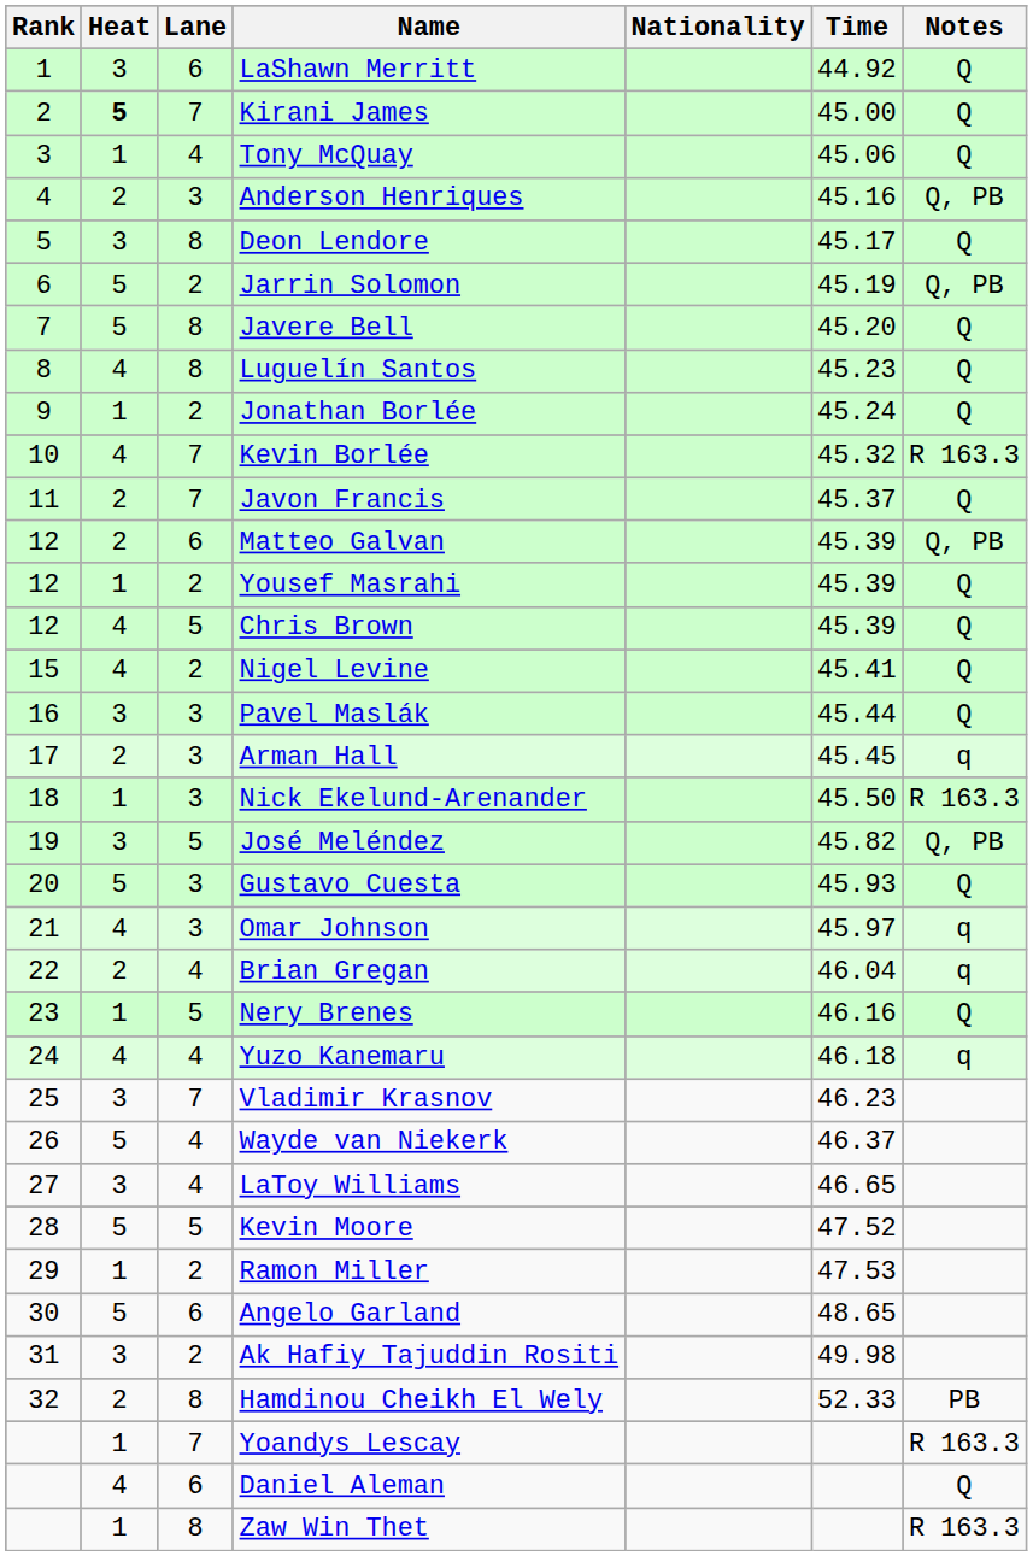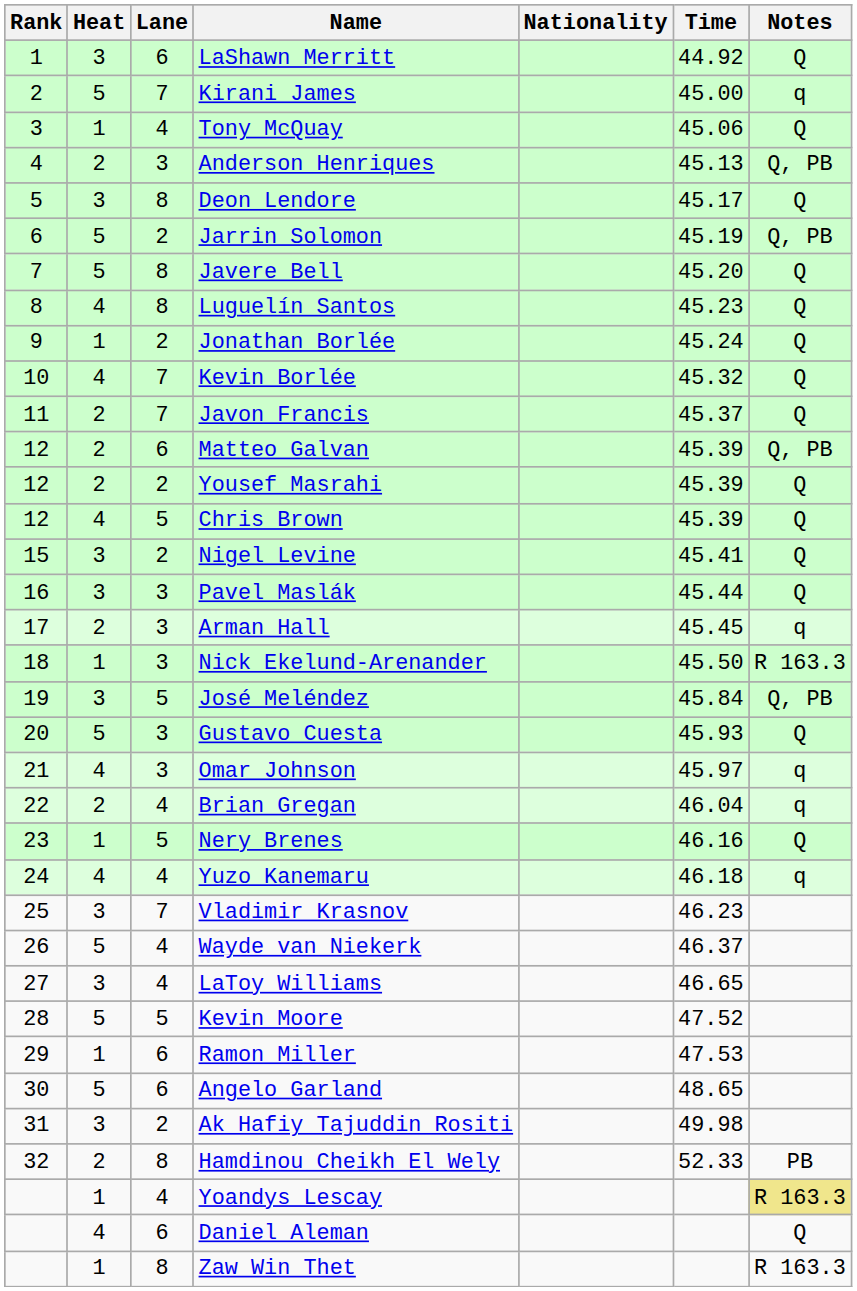 <table class="wikitable sortable" style="text-align:center">
 <tr>
 <th>Rank</th>
 <th>Heat</th>
 <th>Lane</th>
 <th>Name</th>
 <th>Nationality</th>
 <th>Time</th>
 <th>Notes</th>
 </tr>
 <tr bgcolor=ccffcc>
 <td>1</td>
 <td>3</td>
 <td>6</td>
 <td align=left><a href='#'>LaShawn Merritt</a></td>
 <td align=left></td>
 <td>44.92</td>
 <td>Q</td>
 </tr>
 <tr bgcolor=ccffcc>
 <td>2</td>
-<td><strong>5</strong></td>
+<td>5</td>
 <td>7</td>
 <td align=left><a href='#'>Kirani James</a></td>
 <td align=left></td>
 <td>45.00</td>
-<td>Q</td>
+<td>q</td>
 </tr>
 <tr bgcolor=ccffcc>
 <td>3</td>
 <td>1</td>
 <td>4</td>
 <td align=left><a href='#'>Tony McQuay</a></td>
 <td align=left></td>
 <td>45.06</td>
 <td>Q</td>
 </tr>
 <tr bgcolor=ccffcc>
 <td>4</td>
 <td>2</td>
 <td>3</td>
 <td align=left><a href='#'>Anderson Henriques</a></td>
 <td align=left></td>
-<td>45.16</td>
+<td>45.13</td>
 <td>Q, PB</td>
 </tr>
 <tr bgcolor=ccffcc>
 <td>5</td>
 <td>3</td>
 <td>8</td>
 <td align=left><a href='#'>Deon Lendore</a></td>
 <td align=left></td>
 <td>45.17</td>
 <td>Q</td>
 </tr>
 <tr bgcolor=ccffcc>
 <td>6</td>
 <td>5</td>
 <td>2</td>
 <td align=left><a href='#'>Jarrin Solomon</a></td>
 <td align=left></td>
 <td>45.19</td>
 <td>Q, PB</td>
 </tr>
 <tr bgcolor=ccffcc>
 <td>7</td>
 <td>5</td>
 <td>8</td>
 <td align=left><a href='#'>Javere Bell</a></td>
 <td align=left></td>
 <td>45.20</td>
 <td>Q</td>
 </tr>
 <tr bgcolor=ccffcc>
 <td>8</td>
 <td>4</td>
 <td>8</td>
 <td align=left><a href='#'>Luguelín Santos</a></td>
 <td align=left></td>
 <td>45.23</td>
 <td>Q</td>
 </tr>
 <tr bgcolor=ccffcc>
 <td>9</td>
 <td>1</td>
 <td>2</td>
 <td align=left><a href='#'>Jonathan Borlée</a></td>
 <td align=left></td>
 <td>45.24</td>
 <td>Q</td>
 </tr>
 <tr bgcolor=ccffcc>
 <td>10</td>
 <td>4</td>
 <td>7</td>
 <td align=left><a href='#'>Kevin Borlée</a></td>
 <td align=left></td>
 <td>45.32</td>
-<td>R 163.3</td>
+<td>Q</td>
 </tr>
 <tr bgcolor=ccffcc>
 <td>11</td>
 <td>2</td>
 <td>7</td>
 <td align=left><a href='#'>Javon Francis</a></td>
 <td align=left></td>
 <td>45.37</td>
 <td>Q</td>
 </tr>
 <tr bgcolor=ccffcc>
 <td>12</td>
 <td>2</td>
 <td>6</td>
 <td align=left><a href='#'>Matteo Galvan</a></td>
 <td align=left></td>
 <td>45.39</td>
 <td>Q, PB</td>
 </tr>
 <tr bgcolor=ccffcc>
 <td>12</td>
-<td>1</td>
+<td>2</td>
 <td>2</td>
 <td align=left><a href='#'>Yousef Masrahi</a></td>
 <td align=left></td>
 <td>45.39</td>
 <td>Q</td>
 </tr>
 <tr bgcolor=ccffcc>
 <td>12</td>
 <td>4</td>
 <td>5</td>
 <td align=left><a href='#'>Chris Brown</a></td>
 <td align=left></td>
 <td>45.39</td>
 <td>Q</td>
 </tr>
 <tr bgcolor=ccffcc>
 <td>15</td>
-<td>4</td>
+<td>3</td>
 <td>2</td>
 <td align=left><a href='#'>Nigel Levine</a></td>
 <td align=left></td>
 <td>45.41</td>
 <td>Q</td>
 </tr>
 <tr bgcolor=ccffcc>
 <td>16</td>
 <td>3</td>
 <td>3</td>
 <td align=left><a href='#'>Pavel Maslák</a></td>
 <td align=left></td>
 <td>45.44</td>
 <td>Q</td>
 </tr>
 <tr bgcolor=ddffdd>
 <td>17</td>
 <td>2</td>
 <td>3</td>
 <td align=left><a href='#'>Arman Hall</a></td>
 <td align=left></td>
 <td>45.45</td>
 <td>q</td>
 </tr>
 <tr bgcolor=ccffcc>
 <td>18</td>
 <td>1</td>
 <td>3</td>
 <td align=left><a href='#'>Nick Ekelund-Arenander</a></td>
 <td align=left></td>
 <td>45.50</td>
 <td>R 163.3</td>
 </tr>
 <tr bgcolor=ccffcc>
 <td>19</td>
 <td>3</td>
 <td>5</td>
 <td align=left><a href='#'>José Meléndez</a></td>
 <td align=left></td>
-<td>45.82</td>
+<td>45.84</td>
 <td>Q, PB</td>
 </tr>
 <tr bgcolor=ccffcc>
 <td>20</td>
 <td>5</td>
 <td>3</td>
 <td align=left><a href='#'>Gustavo Cuesta</a></td>
 <td align=left></td>
 <td>45.93</td>
 <td>Q</td>
 </tr>
 <tr bgcolor=ddffdd>
 <td>21</td>
 <td>4</td>
 <td>3</td>
 <td align=left><a href='#'>Omar Johnson</a></td>
 <td align=left></td>
 <td>45.97</td>
 <td>q</td>
 </tr>
 <tr bgcolor=ddffdd>
 <td>22</td>
 <td>2</td>
 <td>4</td>
 <td align=left><a href='#'>Brian Gregan</a></td>
 <td align=left></td>
 <td>46.04</td>
 <td>q</td>
 </tr>
 <tr bgcolor=ccffcc>
 <td>23</td>
 <td>1</td>
 <td>5</td>
 <td align=left><a href='#'>Nery Brenes</a></td>
 <td align=left></td>
 <td>46.16</td>
 <td>Q</td>
 </tr>
 <tr bgcolor=ddffdd>
 <td>24</td>
 <td>4</td>
 <td>4</td>
 <td align=left><a href='#'>Yuzo Kanemaru</a></td>
 <td align=left></td>
 <td>46.18</td>
 <td>q</td>
 </tr>
 <tr>
 <td>25</td>
 <td>3</td>
 <td>7</td>
 <td align=left><a href='#'>Vladimir Krasnov</a></td>
 <td align=left></td>
 <td>46.23</td>
 <td></td>
 </tr>
 <tr>
 <td>26</td>
 <td>5</td>
 <td>4</td>
 <td align=left><a href='#'>Wayde van Niekerk</a></td>
 <td align=left></td>
 <td>46.37</td>
 <td></td>
 </tr>
 <tr>
 <td>27</td>
 <td>3</td>
 <td>4</td>
 <td align=left><a href='#'>LaToy Williams</a></td>
 <td align=left></td>
 <td>46.65</td>
 <td></td>
 </tr>
 <tr>
 <td>28</td>
 <td>5</td>
 <td>5</td>
 <td align=left><a href='#'>Kevin Moore</a></td>
 <td align=left></td>
 <td>47.52</td>
 <td></td>
 </tr>
 <tr>
 <td>29</td>
 <td>1</td>
-<td>2</td>
+<td>6</td>
 <td align=left><a href='#'>Ramon Miller</a></td>
 <td align=left></td>
 <td>47.53</td>
 <td></td>
 </tr>
 <tr>
 <td>30</td>
 <td>5</td>
 <td>6</td>
 <td align=left><a href='#'>Angelo Garland</a></td>
 <td align=left></td>
 <td>48.65</td>
 <td></td>
 </tr>
 <tr>
 <td>31</td>
 <td>3</td>
 <td>2</td>
 <td align=left><a href='#'>Ak Hafiy Tajuddin Rositi</a></td>
 <td align=left></td>
 <td>49.98</td>
 <td></td>
 </tr>
 <tr>
 <td>32</td>
 <td>2</td>
 <td>8</td>
 <td align=left><a href='#'>Hamdinou Cheikh El Wely</a></td>
 <td align=left></td>
 <td>52.33</td>
 <td>PB</td>
 </tr>
 <tr>
 <td></td>
 <td>1</td>
-<td>7</td>
+<td>4</td>
 <td align=left><a href='#'>Yoandys Lescay</a></td>
 <td align=left></td>
 <td></td>
-<td>R 163.3</td>
+<td style="background: khaki;">R 163.3</td>
 </tr>
 <tr>
 <td></td>
 <td>4</td>
 <td>6</td>
 <td align=left><a href='#'>Daniel Aleman</a></td>
 <td align=left></td>
 <td></td>
 <td>Q</td>
 </tr>
 <tr>
 <td></td>
 <td>1</td>
 <td>8</td>
 <td align=left><a href='#'>Zaw Win Thet</a></td>
 <td align=left></td>
 <td></td>
 <td>R 163.3</td>
 </tr>
 </table>
